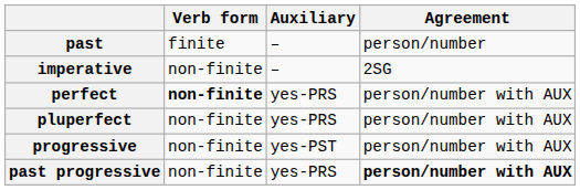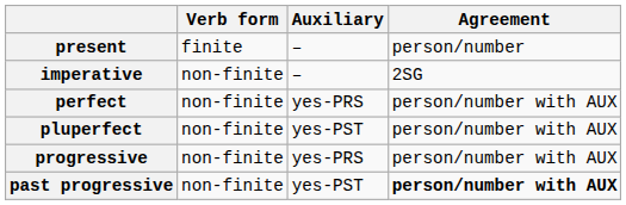 <table class="wikitable">
 <tr>
 <th></th>
 <th>Verb form</th>
 <th>Auxiliary</th>
 <th>Agreement</th>
 </tr>
 <tr>
-<th>past</th>
+<th>present</th>
 <td>finite</td>
 <td>–</td>
 <td>person/number</td>
 </tr>
 <tr>
 <th>imperative</th>
 <td>non-finite</td>
 <td>–</td>
 <td>2SG</td>
 </tr>
 <tr>
 <th>perfect</th>
-<td><strong>non-finite</strong></td>
+<td>non-finite</td>
 <td>yes-PRS</td>
 <td>person/number with AUX</td>
 </tr>
 <tr>
 <th>pluperfect</th>
 <td>non-finite</td>
-<td>yes-PRS</td>
+<td>yes-PST</td>
 <td>person/number with AUX</td>
 </tr>
 <tr>
 <th>progressive</th>
 <td>non-finite</td>
-<td>yes-PST</td>
+<td>yes-PRS</td>
 <td>person/number with AUX</td>
 </tr>
 <tr>
 <th>past progressive</th>
 <td>non-finite</td>
-<td>yes-PRS</td>
+<td>yes-PST</td>
 <td><strong>person/number with AUX</strong></td>
 </tr>
 </table>
